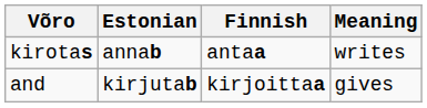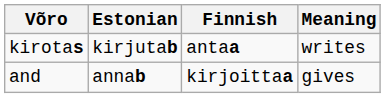 <table class="wikitable">
 <tr>
 <th>Võro</th>
 <th>Estonian</th>
 <th>Finnish</th>
 <th>Meaning</th>
 </tr>
 <tr>
 <td>kirota<strong>s</strong></td>
-<td>anna<strong>b</strong></td>
+<td>kirjuta<strong>b</strong></td>
 <td>anta<strong>a</strong></td>
 <td>writes</td>
 </tr>
 <tr>
 <td>and</td>
-<td>kirjuta<strong>b</strong></td>
+<td>anna<strong>b</strong></td>
 <td>kirjoitta<strong>a</strong></td>
 <td>gives</td>
 </tr>
 </table>
